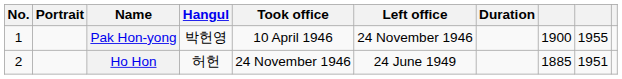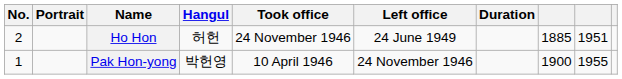 <table class="wikitable sortable" style=text-align:center>
 <tr>
 <th scope="col">No.<br></th>
 <th scope="col" class="unsortable">Portrait</th>
 <th scope="col">Name</th>
 <th class="unsortable"><a href='#'>Hangul</a></th>
 <th scope="col">Took office</th>
 <th scope="col">Left office</th>
 <th scope="col">Duration</th>
 <th scope=col></th>
 <th scope=col></th>
 <th scope=col class="unsortable"></th>
 </tr>
 <tr>
+<td>2</td>
+<td></td>
+<th scope="row" style="font-weight:normal;"><a href='#'>Ho Hon</a></th>
+<td>허헌</td>
+<td>24 November 1946</td>
+<td>24 June 1949</td>
+<td></td>
+<td>1885</td>
+<td>1951</td>
+<td></td>
+</tr>
+<tr>
 <td>1</td>
 <td></td>
 <th scope="row" style="font-weight:normal;"><a href='#'>Pak Hon-yong</a></th>
 <td>박헌영</td>
 <td>10 April 1946</td>
 <td>24 November 1946</td>
 <td></td>
 <td>1900</td>
 <td>1955</td>
 <td></td>
 </tr>
-<tr>
-<td>2</td>
-<td></td>
-<th scope="row" style="font-weight:normal;"><a href='#'>Ho Hon</a></th>
-<td>허헌</td>
-<td>24 November 1946</td>
-<td>24 June 1949</td>
-<td></td>
-<td>1885</td>
-<td>1951</td>
-<td></td>
-</tr>
 </table>
